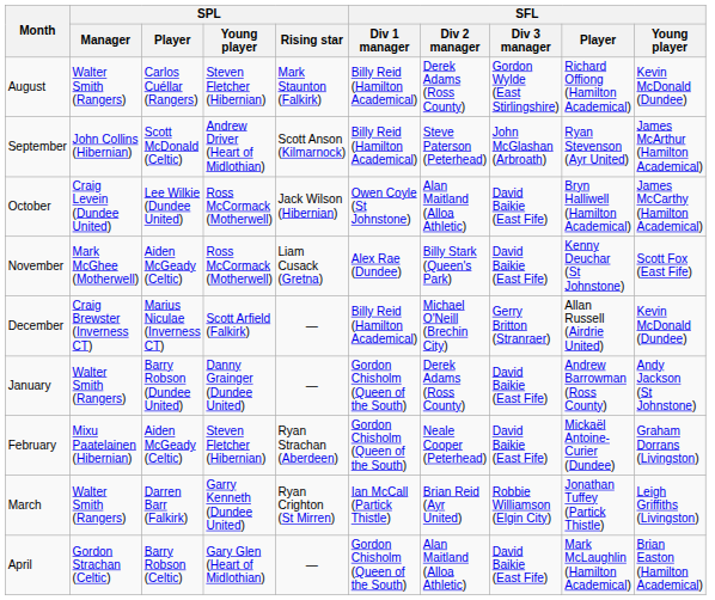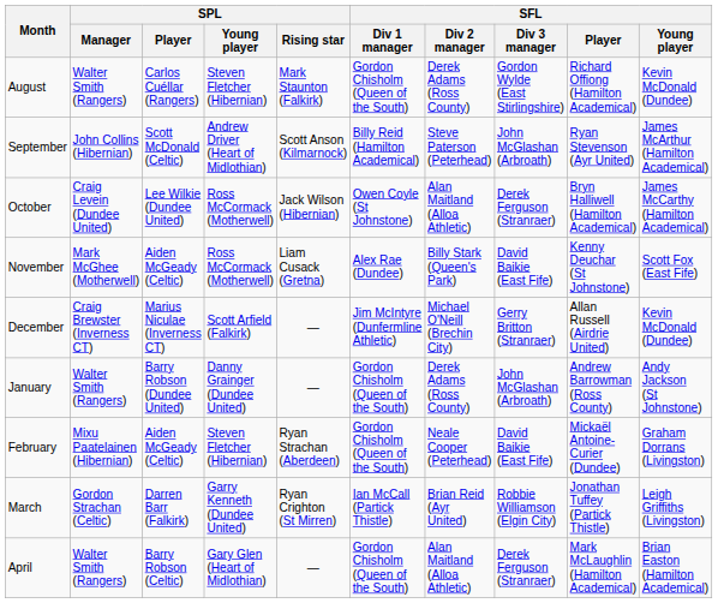 <table class="wikitable">
 <tr>
 <th rowspan="2">Month</th>
 <th colspan="4">SPL</th>
 <th colspan="6">SFL</th>
 </tr>
 <tr>
 <th>Manager</th>
 <th>Player</th>
 <th>Young player</th>
 <th>Rising star</th>
 <th>Div 1 manager</th>
 <th>Div 2 manager</th>
 <th>Div 3 manager</th>
 <th>Player</th>
 <th>Young player</th>
 </tr>
 <tr>
 <td>August</td>
 <td> <a href='#'>Walter Smith</a><br>(<a href='#'>Rangers</a>)</td>
 <td> <a href='#'>Carlos Cuéllar</a><br>(<a href='#'>Rangers</a>)</td>
 <td> <a href='#'>Steven Fletcher</a><br>(<a href='#'>Hibernian</a>)</td>
 <td> <a href='#'>Mark Staunton</a><br>(<a href='#'>Falkirk</a>)</td>
-<td> <a href='#'>Billy Reid</a><br>(<a href='#'>Hamilton Academical</a>)</td>
+<td> <a href='#'>Gordon Chisholm</a><br> (<a href='#'>Queen of the South</a>)</td>
 <td> <a href='#'>Derek Adams</a><br>(<a href='#'>Ross County</a>)</td>
 <td> <a href='#'>Gordon Wylde</a><br>(<a href='#'>East Stirlingshire</a>)</td>
 <td> <a href='#'>Richard Offiong</a><br>(<a href='#'>Hamilton Academical</a>)</td>
 <td> <a href='#'>Kevin McDonald</a><br>(<a href='#'>Dundee</a>)</td>
 </tr>
 <tr>
 <td>September</td>
 <td> <a href='#'>John Collins</a><br>(<a href='#'>Hibernian</a>)</td>
 <td> <a href='#'>Scott McDonald</a><br>(<a href='#'>Celtic</a>)</td>
 <td> <a href='#'>Andrew Driver</a><br>(<a href='#'>Heart of Midlothian</a>)</td>
 <td> Scott Anson<br>(<a href='#'>Kilmarnock</a>)</td>
 <td> <a href='#'>Billy Reid</a><br>(<a href='#'>Hamilton Academical</a>)</td>
 <td> <a href='#'>Steve Paterson</a><br>(<a href='#'>Peterhead</a>)</td>
 <td> <a href='#'>John McGlashan</a><br>(<a href='#'>Arbroath</a>)</td>
 <td> <a href='#'>Ryan Stevenson</a><br>(<a href='#'>Ayr United</a>)</td>
 <td>  <a href='#'>James McArthur</a><br>(<a href='#'>Hamilton Academical</a>)</td>
 </tr>
 <tr>
 <td>October</td>
 <td> <a href='#'>Craig Levein</a><br>(<a href='#'>Dundee United</a>)</td>
 <td> <a href='#'>Lee Wilkie</a><br>(<a href='#'>Dundee United</a>)</td>
 <td> <a href='#'>Ross McCormack</a><br>(<a href='#'>Motherwell</a>)</td>
 <td> Jack Wilson<br>(<a href='#'>Hibernian</a>)</td>
 <td> <a href='#'>Owen Coyle</a><br>(<a href='#'>St Johnstone</a>)</td>
 <td> <a href='#'>Alan Maitland</a><br>(<a href='#'>Alloa Athletic</a>)</td>
-<td> <a href='#'>David Baikie</a><br>(<a href='#'>East Fife</a>)</td>
+<td> <a href='#'>Derek Ferguson</a><br>(<a href='#'>Stranraer</a>)</td>
 <td> <a href='#'>Bryn Halliwell</a><br>(<a href='#'>Hamilton Academical</a>)</td>
 <td> <a href='#'>James McCarthy</a><br>(<a href='#'>Hamilton Academical</a>)</td>
 </tr>
 <tr>
 <td>November</td>
 <td> <a href='#'>Mark McGhee</a><br>(<a href='#'>Motherwell</a>)</td>
 <td> <a href='#'>Aiden McGeady</a><br>(<a href='#'>Celtic</a>)</td>
 <td> <a href='#'>Ross McCormack</a><br>(<a href='#'>Motherwell</a>)</td>
 <td> Liam Cusack<br>(<a href='#'>Gretna</a>)</td>
 <td> <a href='#'>Alex Rae</a><br>(<a href='#'>Dundee</a>)</td>
 <td> <a href='#'>Billy Stark</a><br>(<a href='#'>Queen's Park</a>)</td>
 <td> <a href='#'>David Baikie</a><br>(<a href='#'>East Fife</a>)</td>
 <td> <a href='#'>Kenny Deuchar</a><br>(<a href='#'>St Johnstone</a>)</td>
 <td> <a href='#'>Scott Fox</a><br>(<a href='#'>East Fife</a>)</td>
 </tr>
 <tr>
 <td>December</td>
 <td> <a href='#'>Craig Brewster</a><br>(<a href='#'>Inverness CT</a>)</td>
 <td> <a href='#'>Marius Niculae</a><br>(<a href='#'>Inverness CT</a>)</td>
 <td> <a href='#'>Scott Arfield</a><br>(<a href='#'>Falkirk</a>)</td>
 <td align=center>—</td>
-<td> <a href='#'>Billy Reid</a><br>(<a href='#'>Hamilton Academical</a>)</td>
+<td> <a href='#'>Jim McIntyre</a><br>(<a href='#'>Dunfermline Athletic</a>)</td>
 <td> <a href='#'>Michael O'Neill</a><br>(<a href='#'>Brechin City</a>)</td>
 <td> <a href='#'>Gerry Britton</a><br>(<a href='#'>Stranraer</a>)</td>
 <td> Allan Russell<br>(<a href='#'>Airdrie United</a>)</td>
 <td> <a href='#'>Kevin McDonald</a><br>(<a href='#'>Dundee</a>)</td>
 </tr>
 <tr>
 <td>January</td>
 <td> <a href='#'>Walter Smith</a><br>(<a href='#'>Rangers</a>)</td>
 <td> <a href='#'>Barry Robson</a><br>(<a href='#'>Dundee United</a>)</td>
 <td> <a href='#'>Danny Grainger</a><br>(<a href='#'>Dundee United</a>)</td>
 <td align=center>—</td>
 <td> <a href='#'>Gordon Chisholm</a><br>(<a href='#'>Queen of the South</a>)</td>
 <td> <a href='#'>Derek Adams</a><br>(<a href='#'>Ross County</a>)</td>
-<td> <a href='#'>David Baikie</a><br>(<a href='#'>East Fife</a>)</td>
+<td> <a href='#'>John McGlashan</a><br>(<a href='#'>Arbroath</a>)</td>
 <td> <a href='#'>Andrew Barrowman</a><br>(<a href='#'>Ross County</a>)</td>
 <td> <a href='#'>Andy Jackson</a><br>(<a href='#'>St Johnstone</a>)</td>
 </tr>
 <tr>
 <td>February</td>
 <td> <a href='#'>Mixu Paatelainen</a><br>(<a href='#'>Hibernian</a>)</td>
 <td> <a href='#'>Aiden McGeady</a><br>(<a href='#'>Celtic</a>)</td>
 <td> <a href='#'>Steven Fletcher</a><br>(<a href='#'>Hibernian</a>)</td>
 <td> Ryan Strachan<br>(<a href='#'>Aberdeen</a>)</td>
 <td> <a href='#'>Gordon Chisholm</a><br>(<a href='#'>Queen of the South</a>)</td>
 <td> <a href='#'>Neale Cooper</a><br>(<a href='#'>Peterhead</a>)</td>
 <td> <a href='#'>David Baikie</a><br>(<a href='#'>East Fife</a>)</td>
 <td> <a href='#'>Mickaël Antoine-Curier</a><br>(<a href='#'>Dundee</a>)</td>
 <td> <a href='#'>Graham Dorrans</a><br>(<a href='#'>Livingston</a>)</td>
 </tr>
 <tr>
 <td>March</td>
-<td> <a href='#'>Walter Smith</a><br>(<a href='#'>Rangers</a>)</td>
+<td> <a href='#'>Gordon Strachan</a><br> (<a href='#'>Celtic</a>)</td>
 <td> <a href='#'>Darren Barr</a><br>(<a href='#'>Falkirk</a>)</td>
 <td> <a href='#'>Garry Kenneth</a><br>(<a href='#'>Dundee United</a>)</td>
 <td> Ryan Crighton<br>(<a href='#'>St Mirren</a>)</td>
 <td> <a href='#'>Ian McCall</a><br>(<a href='#'>Partick Thistle</a>)</td>
 <td> <a href='#'>Brian Reid</a><br>(<a href='#'>Ayr United</a>)</td>
 <td> <a href='#'>Robbie Williamson</a><br>(<a href='#'>Elgin City</a>)</td>
 <td> <a href='#'>Jonathan Tuffey</a><br>(<a href='#'>Partick Thistle</a>)</td>
 <td> <a href='#'>Leigh Griffiths</a><br>(<a href='#'>Livingston</a>)</td>
 </tr>
 <tr>
 <td>April</td>
-<td> <a href='#'>Gordon Strachan</a><br> (<a href='#'>Celtic</a>)</td>
+<td> <a href='#'>Walter Smith</a><br>(<a href='#'>Rangers</a>)</td>
 <td> <a href='#'>Barry Robson</a><br> (<a href='#'>Celtic</a>)</td>
 <td> <a href='#'>Gary Glen</a><br>(<a href='#'>Heart of Midlothian</a>)</td>
 <td align=center>—</td>
 <td> <a href='#'>Gordon Chisholm</a><br> (<a href='#'>Queen of the South</a>)</td>
 <td> <a href='#'>Alan Maitland</a><br>(<a href='#'>Alloa Athletic</a>)</td>
-<td> <a href='#'>David Baikie</a><br>(<a href='#'>East Fife</a>)</td>
+<td> <a href='#'>Derek Ferguson</a><br>(<a href='#'>Stranraer</a>)</td>
 <td> <a href='#'>Mark McLaughlin</a><br>(<a href='#'>Hamilton Academical</a>)</td>
 <td> <a href='#'>Brian Easton</a><br>(<a href='#'>Hamilton Academical</a>)</td>
 </tr>
 </table>
